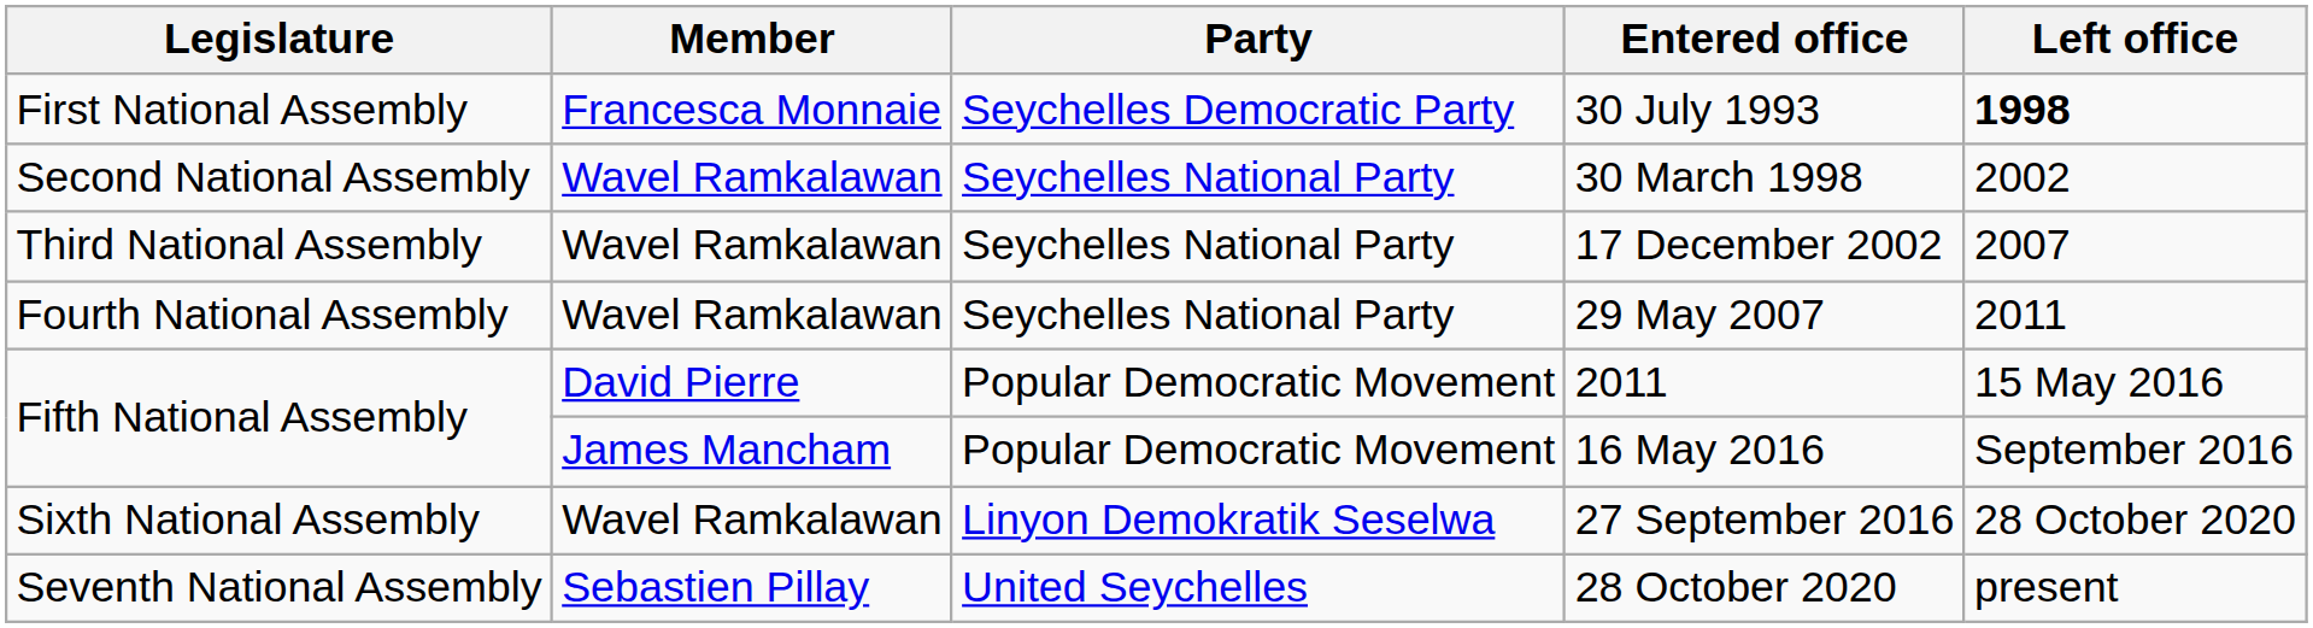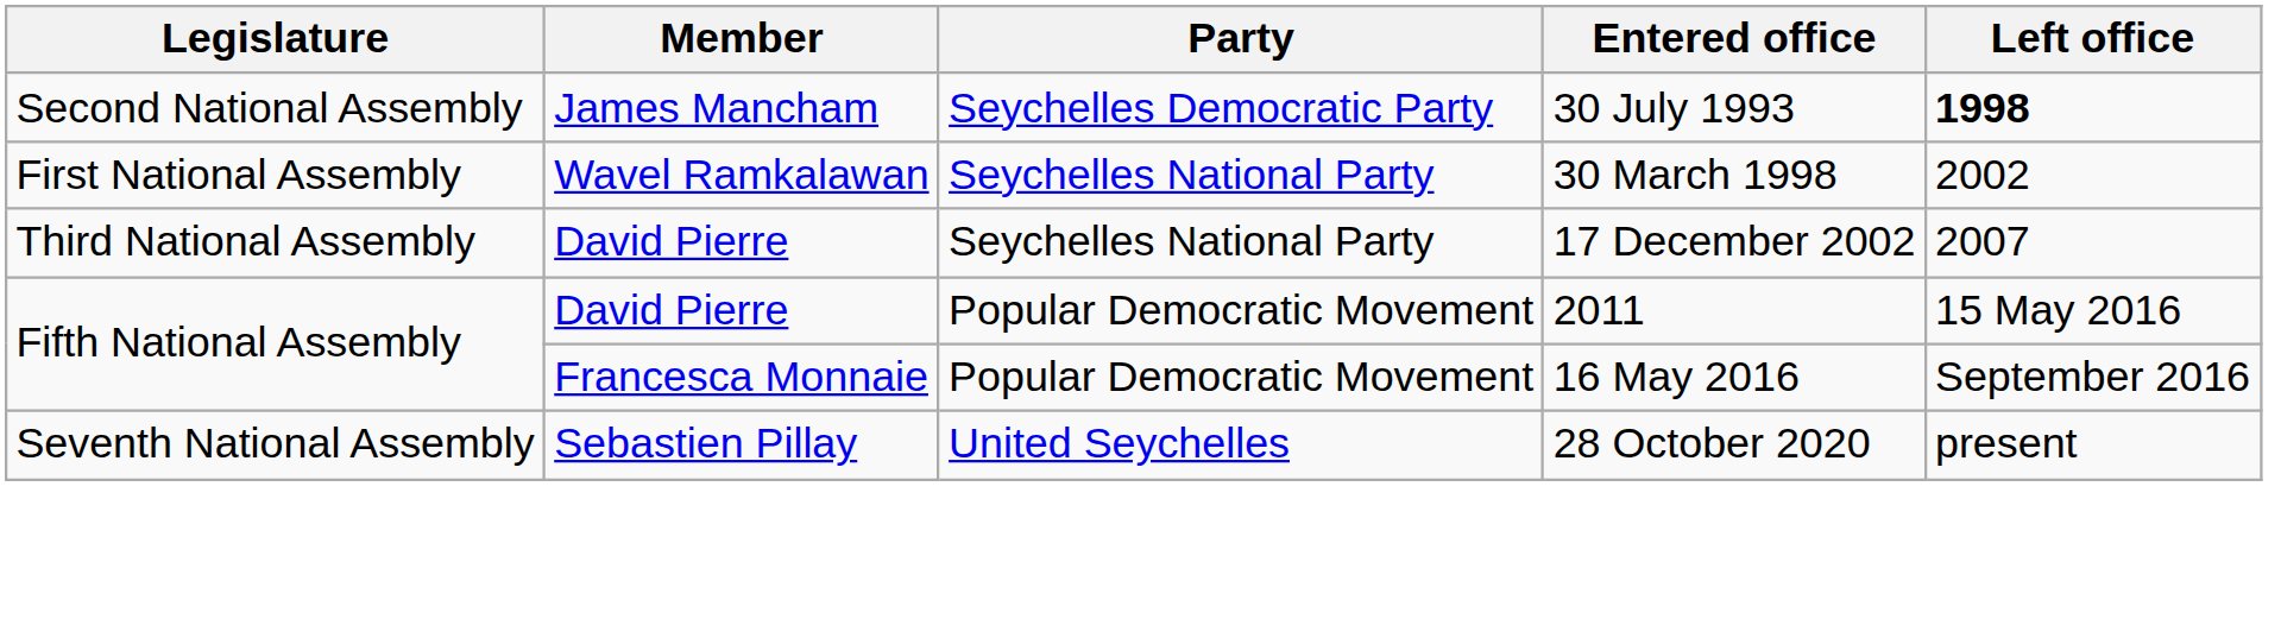 <table class="wikitable">
 <tr>
 <th>Legislature</th>
 <th>Member</th>
 <th>Party</th>
 <th>Entered office</th>
 <th>Left office</th>
 </tr>
 <tr>
-<td>First National Assembly</td>
-<td><a href='#'>Francesca Monnaie</a></td>
+<td>Second National Assembly</td>
+<td><a href='#'>James Mancham</a></td>
 <td><a href='#'>Seychelles Democratic Party</a></td>
 <td>30 July 1993</td>
 <td><strong>1998</strong></td>
 </tr>
 <tr>
-<td>Second National Assembly</td>
+<td>First National Assembly</td>
 <td><a href='#'>Wavel Ramkalawan</a></td>
 <td><a href='#'>Seychelles National Party</a></td>
 <td>30 March 1998</td>
 <td>2002</td>
 </tr>
 <tr>
 <td>Third National Assembly</td>
-<td>Wavel Ramkalawan</td>
+<td><a href='#'>David Pierre</a></td>
 <td>Seychelles National Party</td>
 <td>17 December 2002</td>
 <td>2007</td>
-</tr>
-<tr>
-<td>Fourth National Assembly</td>
-<td>Wavel Ramkalawan</td>
-<td>Seychelles National Party</td>
-<td>29 May 2007</td>
-<td>2011</td>
 </tr>
 <tr>
 <td rowspan="2">Fifth National Assembly</td>
 <td><a href='#'>David Pierre</a></td>
 <td>Popular Democratic Movement</td>
 <td>2011</td>
 <td>15 May 2016</td>
 </tr>
 <tr>
-<td><a href='#'>James Mancham</a></td>
+<td><a href='#'>Francesca Monnaie</a></td>
 <td>Popular Democratic Movement</td>
 <td>16 May 2016</td>
 <td>September 2016</td>
-</tr>
-<tr>
-<td>Sixth National Assembly</td>
-<td>Wavel Ramkalawan</td>
-<td><a href='#'>Linyon Demokratik Seselwa</a></td>
-<td>27 September 2016</td>
-<td>28 October 2020</td>
 </tr>
 <tr>
 <td>Seventh National Assembly</td>
 <td><a href='#'>Sebastien Pillay</a></td>
 <td><a href='#'>United Seychelles</a></td>
 <td>28 October 2020</td>
 <td>present</td>
 </tr>
 </table>
